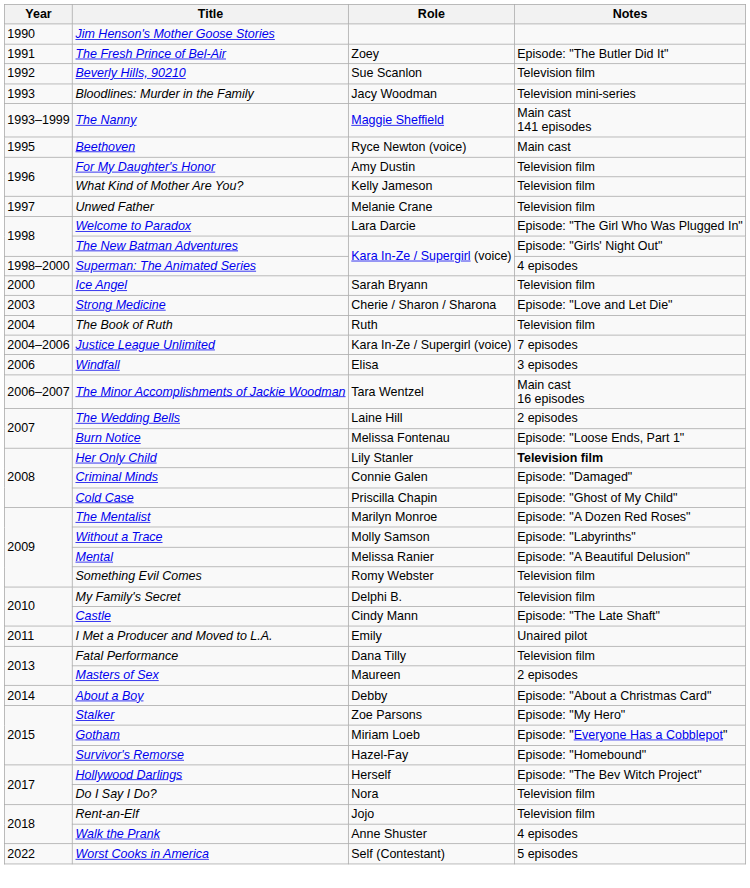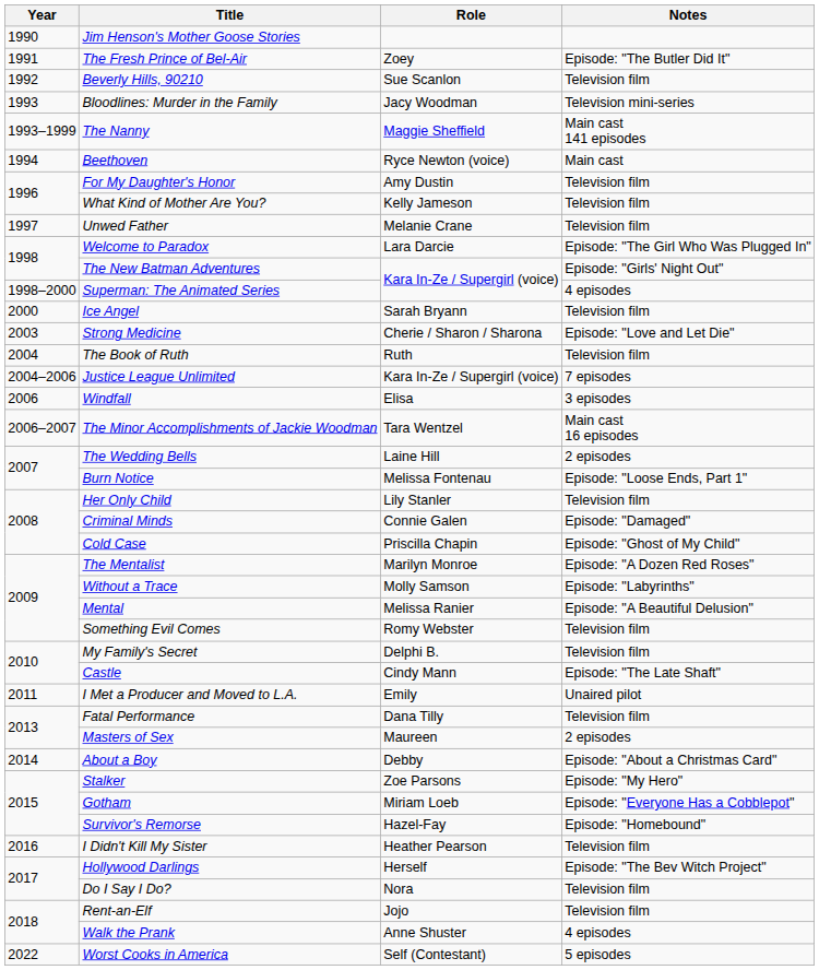 <table class="wikitable sortable">
 <tr>
 <th>Year</th>
 <th>Title</th>
 <th>Role</th>
 <th class="unsortable">Notes</th>
 </tr>
 <tr>
 <td>1990</td>
 <td><em><a href='#'>Jim Henson's Mother Goose Stories</a></em></td>
 <td></td>
 <td></td>
 </tr>
 <tr>
 <td>1991</td>
 <td><em><a href='#'>The Fresh Prince of Bel-Air</a></em></td>
 <td>Zoey</td>
 <td>Episode: "The Butler Did It"</td>
 </tr>
 <tr>
 <td>1992</td>
 <td><em><a href='#'>Beverly Hills, 90210</a></em></td>
 <td>Sue Scanlon</td>
 <td>Television film</td>
 </tr>
 <tr>
 <td>1993</td>
 <td><em>Bloodlines: Murder in the Family</em></td>
 <td>Jacy Woodman</td>
 <td>Television mini-series</td>
 </tr>
 <tr>
 <td>1993–1999</td>
 <td><em><a href='#'>The Nanny</a></em></td>
 <td><a href='#'>Maggie Sheffield</a></td>
 <td>Main cast<br>141 episodes</td>
 </tr>
 <tr>
-<td>1995</td>
+<td>1994</td>
 <td><em><a href='#'>Beethoven</a></em></td>
 <td>Ryce Newton (voice)</td>
 <td>Main cast</td>
 </tr>
 <tr>
 <td rowspan="2">1996</td>
 <td><em><a href='#'>For My Daughter's Honor</a></em></td>
 <td>Amy Dustin</td>
 <td>Television film</td>
 </tr>
 <tr>
 <td><em>What Kind of Mother Are You?</em></td>
 <td>Kelly Jameson</td>
 <td>Television film</td>
 </tr>
 <tr>
 <td>1997</td>
 <td><em>Unwed Father</em></td>
 <td>Melanie Crane</td>
 <td>Television film</td>
 </tr>
 <tr>
 <td rowspan="2">1998</td>
 <td><em><a href='#'>Welcome to Paradox</a></em></td>
 <td>Lara Darcie</td>
 <td>Episode: "The Girl Who Was Plugged In"</td>
 </tr>
 <tr>
 <td><em><a href='#'>The New Batman Adventures</a></em></td>
 <td rowspan="2"><a href='#'>Kara In-Ze / Supergirl</a> (voice)</td>
 <td>Episode: "Girls' Night Out"</td>
 </tr>
 <tr>
 <td>1998–2000</td>
 <td><em><a href='#'>Superman: The Animated Series</a></em></td>
 <td>4 episodes</td>
 </tr>
 <tr>
 <td>2000</td>
 <td><em><a href='#'>Ice Angel</a></em></td>
 <td>Sarah Bryann</td>
 <td>Television film</td>
 </tr>
 <tr>
 <td>2003</td>
 <td><em><a href='#'>Strong Medicine</a></em></td>
 <td>Cherie / Sharon / Sharona</td>
 <td>Episode: "Love and Let Die"</td>
 </tr>
 <tr>
 <td>2004</td>
 <td><em>The Book of Ruth</em></td>
 <td>Ruth</td>
 <td>Television film</td>
 </tr>
 <tr>
 <td>2004–2006</td>
 <td><em><a href='#'>Justice League Unlimited</a></em></td>
 <td>Kara In-Ze / Supergirl (voice)</td>
 <td>7 episodes</td>
 </tr>
 <tr>
 <td>2006</td>
 <td><em><a href='#'>Windfall</a></em></td>
 <td>Elisa</td>
 <td>3 episodes</td>
 </tr>
 <tr>
 <td>2006–2007</td>
 <td><em><a href='#'>The Minor Accomplishments of Jackie Woodman</a></em></td>
 <td>Tara Wentzel</td>
 <td>Main cast<br>16 episodes</td>
 </tr>
 <tr>
 <td rowspan="2">2007</td>
 <td><em><a href='#'>The Wedding Bells</a></em></td>
 <td>Laine Hill</td>
 <td>2 episodes</td>
 </tr>
 <tr>
 <td><em><a href='#'>Burn Notice</a></em></td>
 <td>Melissa Fontenau</td>
 <td>Episode: "Loose Ends, Part 1"</td>
 </tr>
 <tr>
 <td rowspan="3">2008</td>
 <td><em><a href='#'>Her Only Child</a></em></td>
 <td>Lily Stanler</td>
-<td><strong>Television film</strong></td>
+<td>Television film</td>
 </tr>
 <tr>
 <td><em><a href='#'>Criminal Minds</a></em></td>
 <td>Connie Galen</td>
 <td>Episode: "Damaged"</td>
 </tr>
 <tr>
 <td><em><a href='#'>Cold Case</a></em></td>
 <td>Priscilla Chapin</td>
 <td>Episode: "Ghost of My Child"</td>
 </tr>
 <tr>
 <td rowspan="4">2009</td>
 <td><em><a href='#'>The Mentalist</a></em></td>
 <td>Marilyn Monroe</td>
 <td>Episode: "A Dozen Red Roses"</td>
 </tr>
 <tr>
 <td><em><a href='#'>Without a Trace</a></em></td>
 <td>Molly Samson</td>
 <td>Episode: "Labyrinths"</td>
 </tr>
 <tr>
 <td><em><a href='#'>Mental</a></em></td>
 <td>Melissa Ranier</td>
 <td>Episode: "A Beautiful Delusion"</td>
 </tr>
 <tr>
 <td><em>Something Evil Comes</em></td>
 <td>Romy Webster</td>
 <td>Television film</td>
 </tr>
 <tr>
 <td rowspan="2">2010</td>
 <td><em>My Family's Secret</em></td>
 <td>Delphi B.</td>
 <td>Television film</td>
 </tr>
 <tr>
 <td><em><a href='#'>Castle</a></em></td>
 <td>Cindy Mann</td>
 <td>Episode: "The Late Shaft"</td>
 </tr>
 <tr>
 <td>2011</td>
 <td><em>I Met a Producer and Moved to L.A.</em></td>
 <td>Emily</td>
 <td>Unaired pilot</td>
 </tr>
 <tr>
 <td rowspan="2">2013</td>
 <td><em>Fatal Performance</em></td>
 <td>Dana Tilly</td>
 <td>Television film</td>
 </tr>
 <tr>
 <td><em><a href='#'>Masters of Sex</a></em></td>
 <td>Maureen</td>
 <td>2 episodes</td>
 </tr>
 <tr>
 <td>2014</td>
 <td><em><a href='#'>About a Boy</a></em></td>
 <td>Debby</td>
 <td>Episode: "About a Christmas Card"</td>
 </tr>
 <tr>
 <td rowspan="3">2015</td>
 <td><em><a href='#'>Stalker</a></em></td>
 <td>Zoe Parsons</td>
 <td>Episode: "My Hero"</td>
 </tr>
 <tr>
 <td><em><a href='#'>Gotham</a></em></td>
 <td>Miriam Loeb</td>
 <td>Episode: "<a href='#'>Everyone Has a Cobblepot</a>"</td>
 </tr>
 <tr>
 <td><em><a href='#'>Survivor's Remorse</a></em></td>
 <td>Hazel-Fay</td>
 <td>Episode: "Homebound"</td>
 </tr>
 <tr>
+<td>2016</td>
+<td><em>I Didn't Kill My Sister</em></td>
+<td>Heather Pearson</td>
+<td>Television film</td>
+</tr>
+<tr>
 <td rowspan="2">2017</td>
 <td><em><a href='#'>Hollywood Darlings</a></em></td>
 <td>Herself</td>
 <td>Episode: "The Bev Witch Project"</td>
 </tr>
 <tr>
 <td><em>Do I Say I Do?</em></td>
 <td>Nora</td>
 <td>Television film</td>
 </tr>
 <tr>
 <td rowspan="2">2018</td>
 <td><em>Rent-an-Elf</em></td>
 <td>Jojo</td>
 <td>Television film</td>
 </tr>
 <tr>
 <td><em><a href='#'>Walk the Prank</a></em></td>
 <td>Anne Shuster</td>
 <td>4 episodes</td>
 </tr>
 <tr>
 <td>2022</td>
 <td><em><a href='#'>Worst Cooks in America</a></em></td>
 <td>Self (Contestant)</td>
 <td>5 episodes</td>
 </tr>
 </table>
